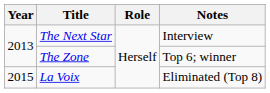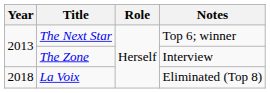 <table class="wikitable">
 <tr>
 <th>Year</th>
 <th>Title</th>
 <th>Role</th>
 <th>Notes</th>
 </tr>
 <tr>
 <td rowspan="2">2013</td>
 <td><em><a href='#'>The Next Star</a></em></td>
 <td rowspan="3">Herself</td>
+<td>Top 6; winner</td>
+</tr>
+<tr>
+<td><em><a href='#'>The Zone</a></em></td>
 <td>Interview</td>
 </tr>
 <tr>
-<td><em><a href='#'>The Zone</a></em></td>
-<td>Top 6; winner</td>
-</tr>
-<tr>
-<td>2015</td>
+<td>2018</td>
 <td><em><a href='#'>La Voix</a></em></td>
 <td>Eliminated (Top 8)</td>
 </tr>
 </table>
